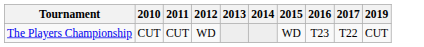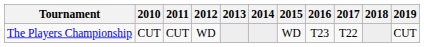 <table class="wikitable" style="font-size:95%;text-align:center;">
 <tr>
 <th>Tournament</th>
 <th>2010</th>
 <th>2011</th>
 <th>2012</th>
 <th>2013</th>
 <th>2014</th>
 <th>2015</th>
 <th>2016</th>
 <th>2017</th>
+<th>2018</th>
 <th>2019</th>
 </tr>
 <tr>
 <td align=left><a href='#'>The Players Championship</a></td>
 <td>CUT</td>
 <td>CUT</td>
 <td>WD</td>
 <td style="background:#eeeeee;"></td>
 <td style="background:#eeeeee;"></td>
 <td>WD</td>
 <td>T23</td>
 <td>T22</td>
+<td style="background:#eeeeee;"></td>
 <td>CUT</td>
 </tr>
 </table>
